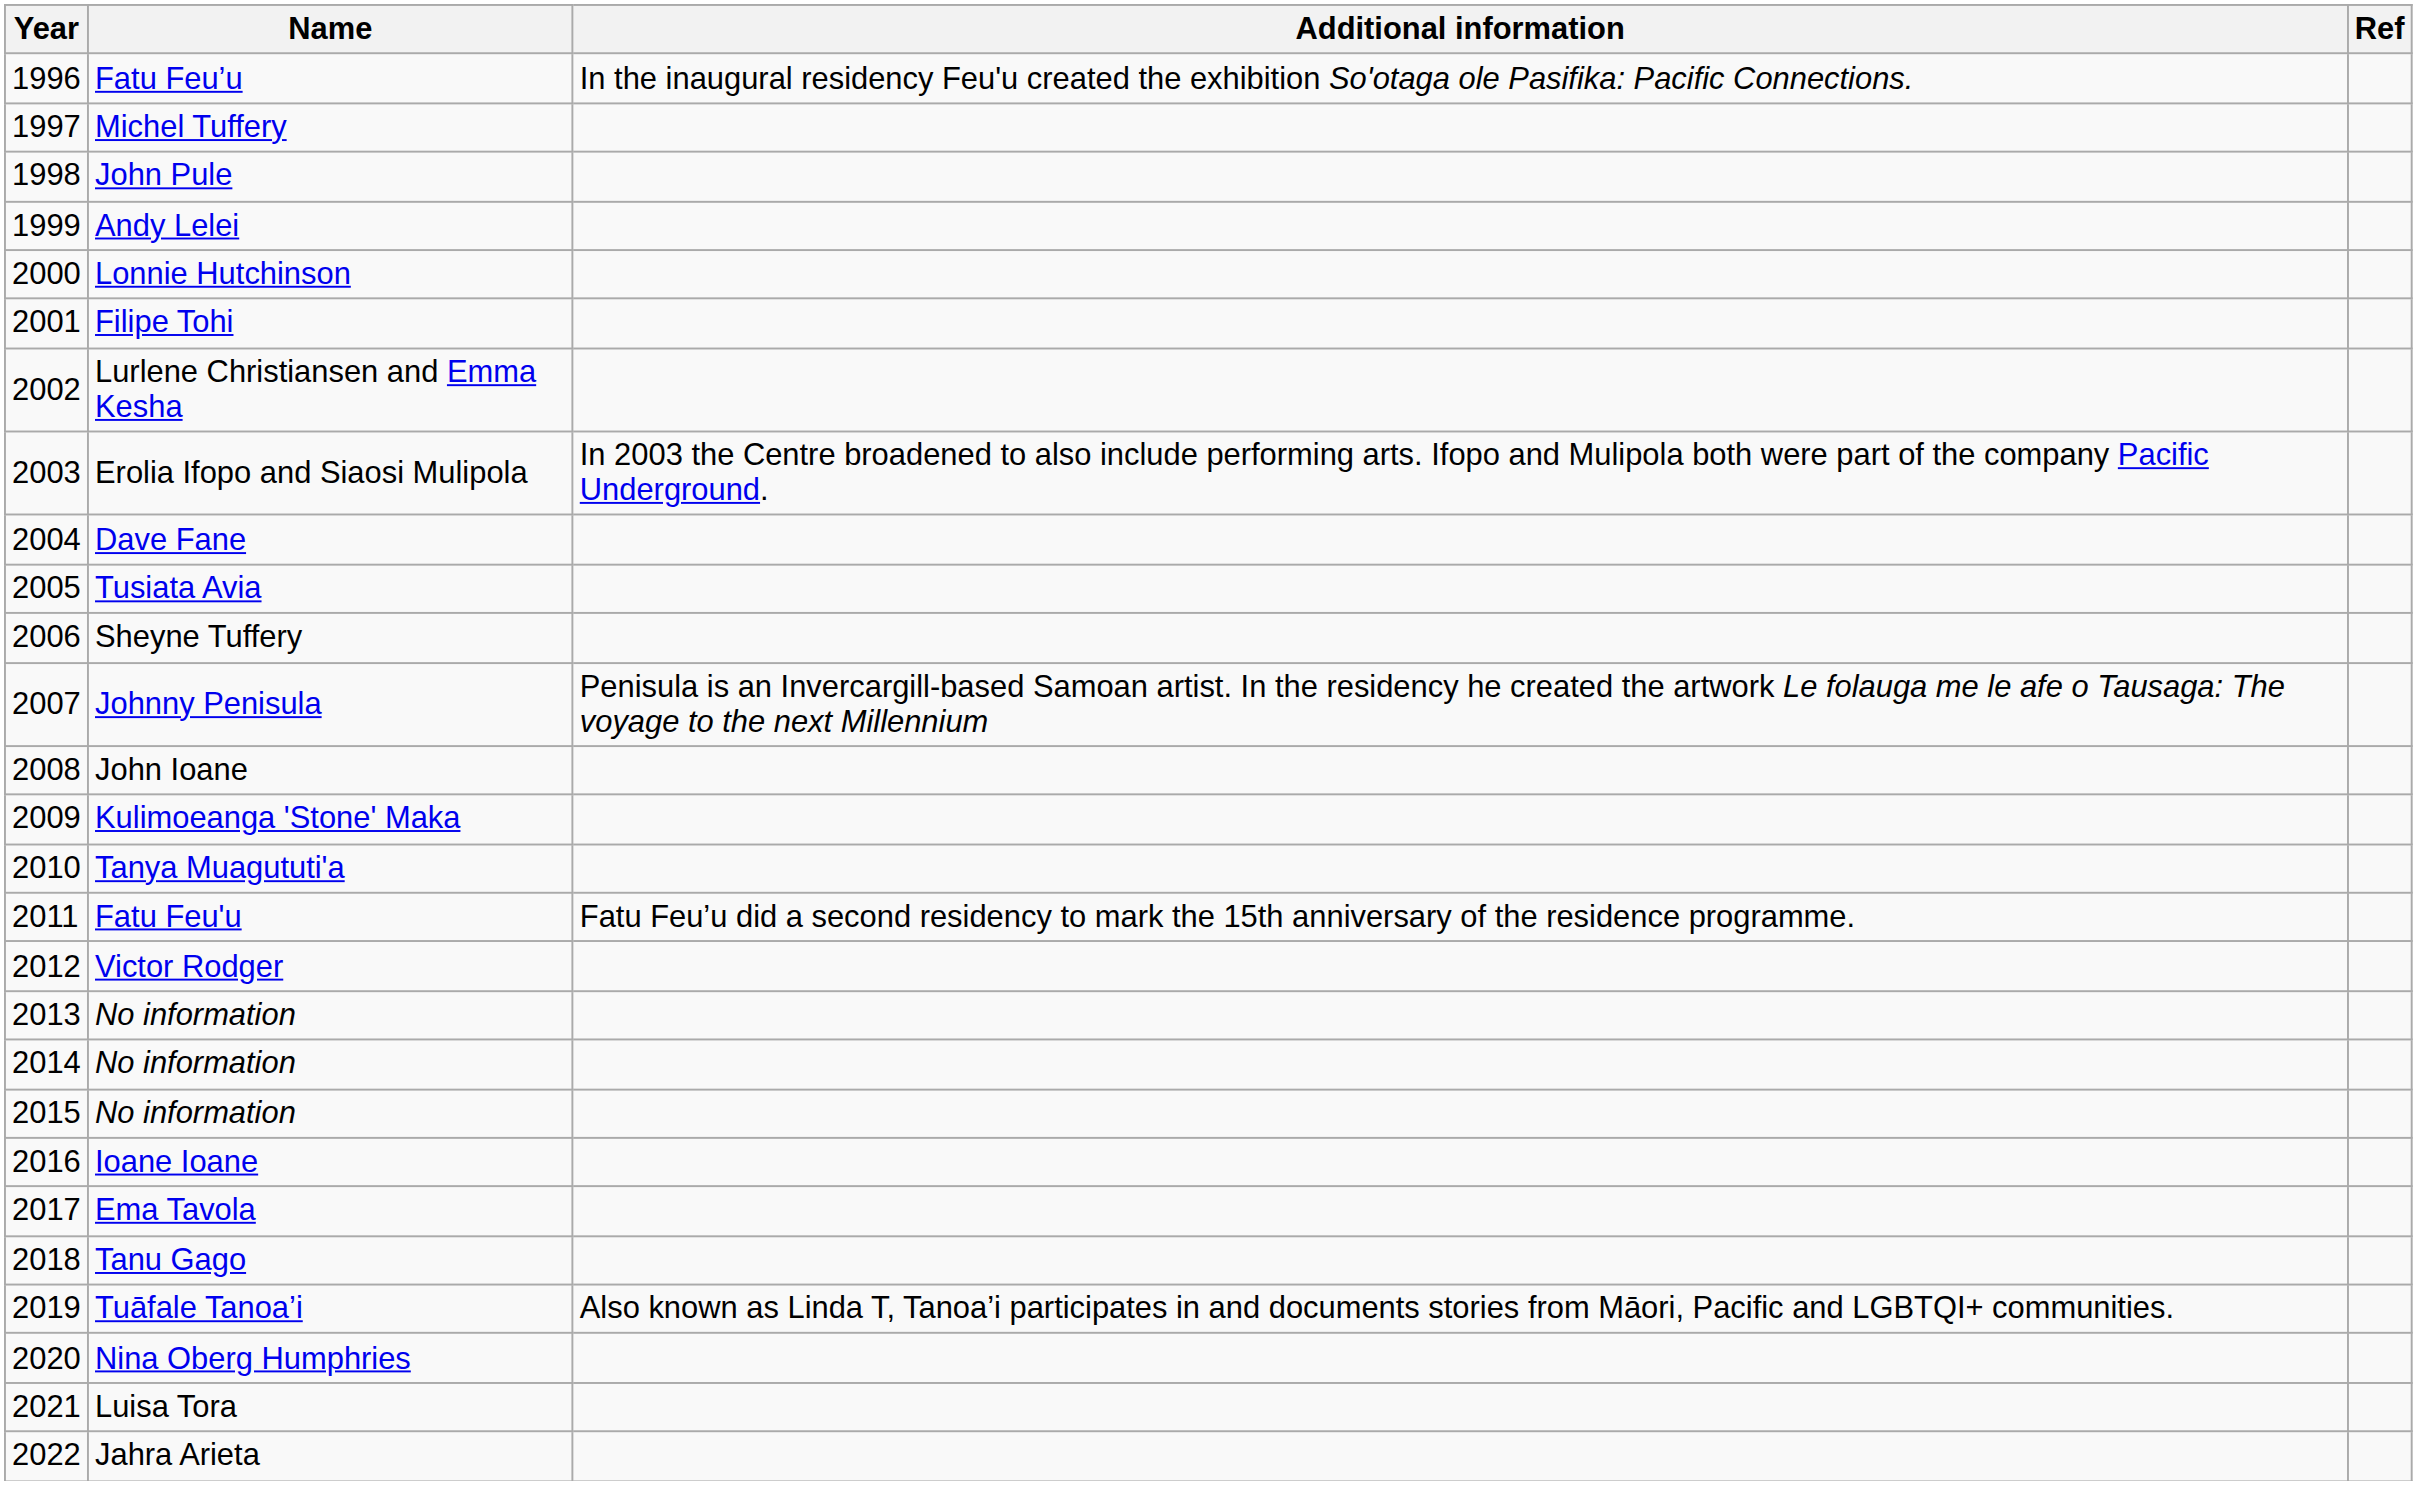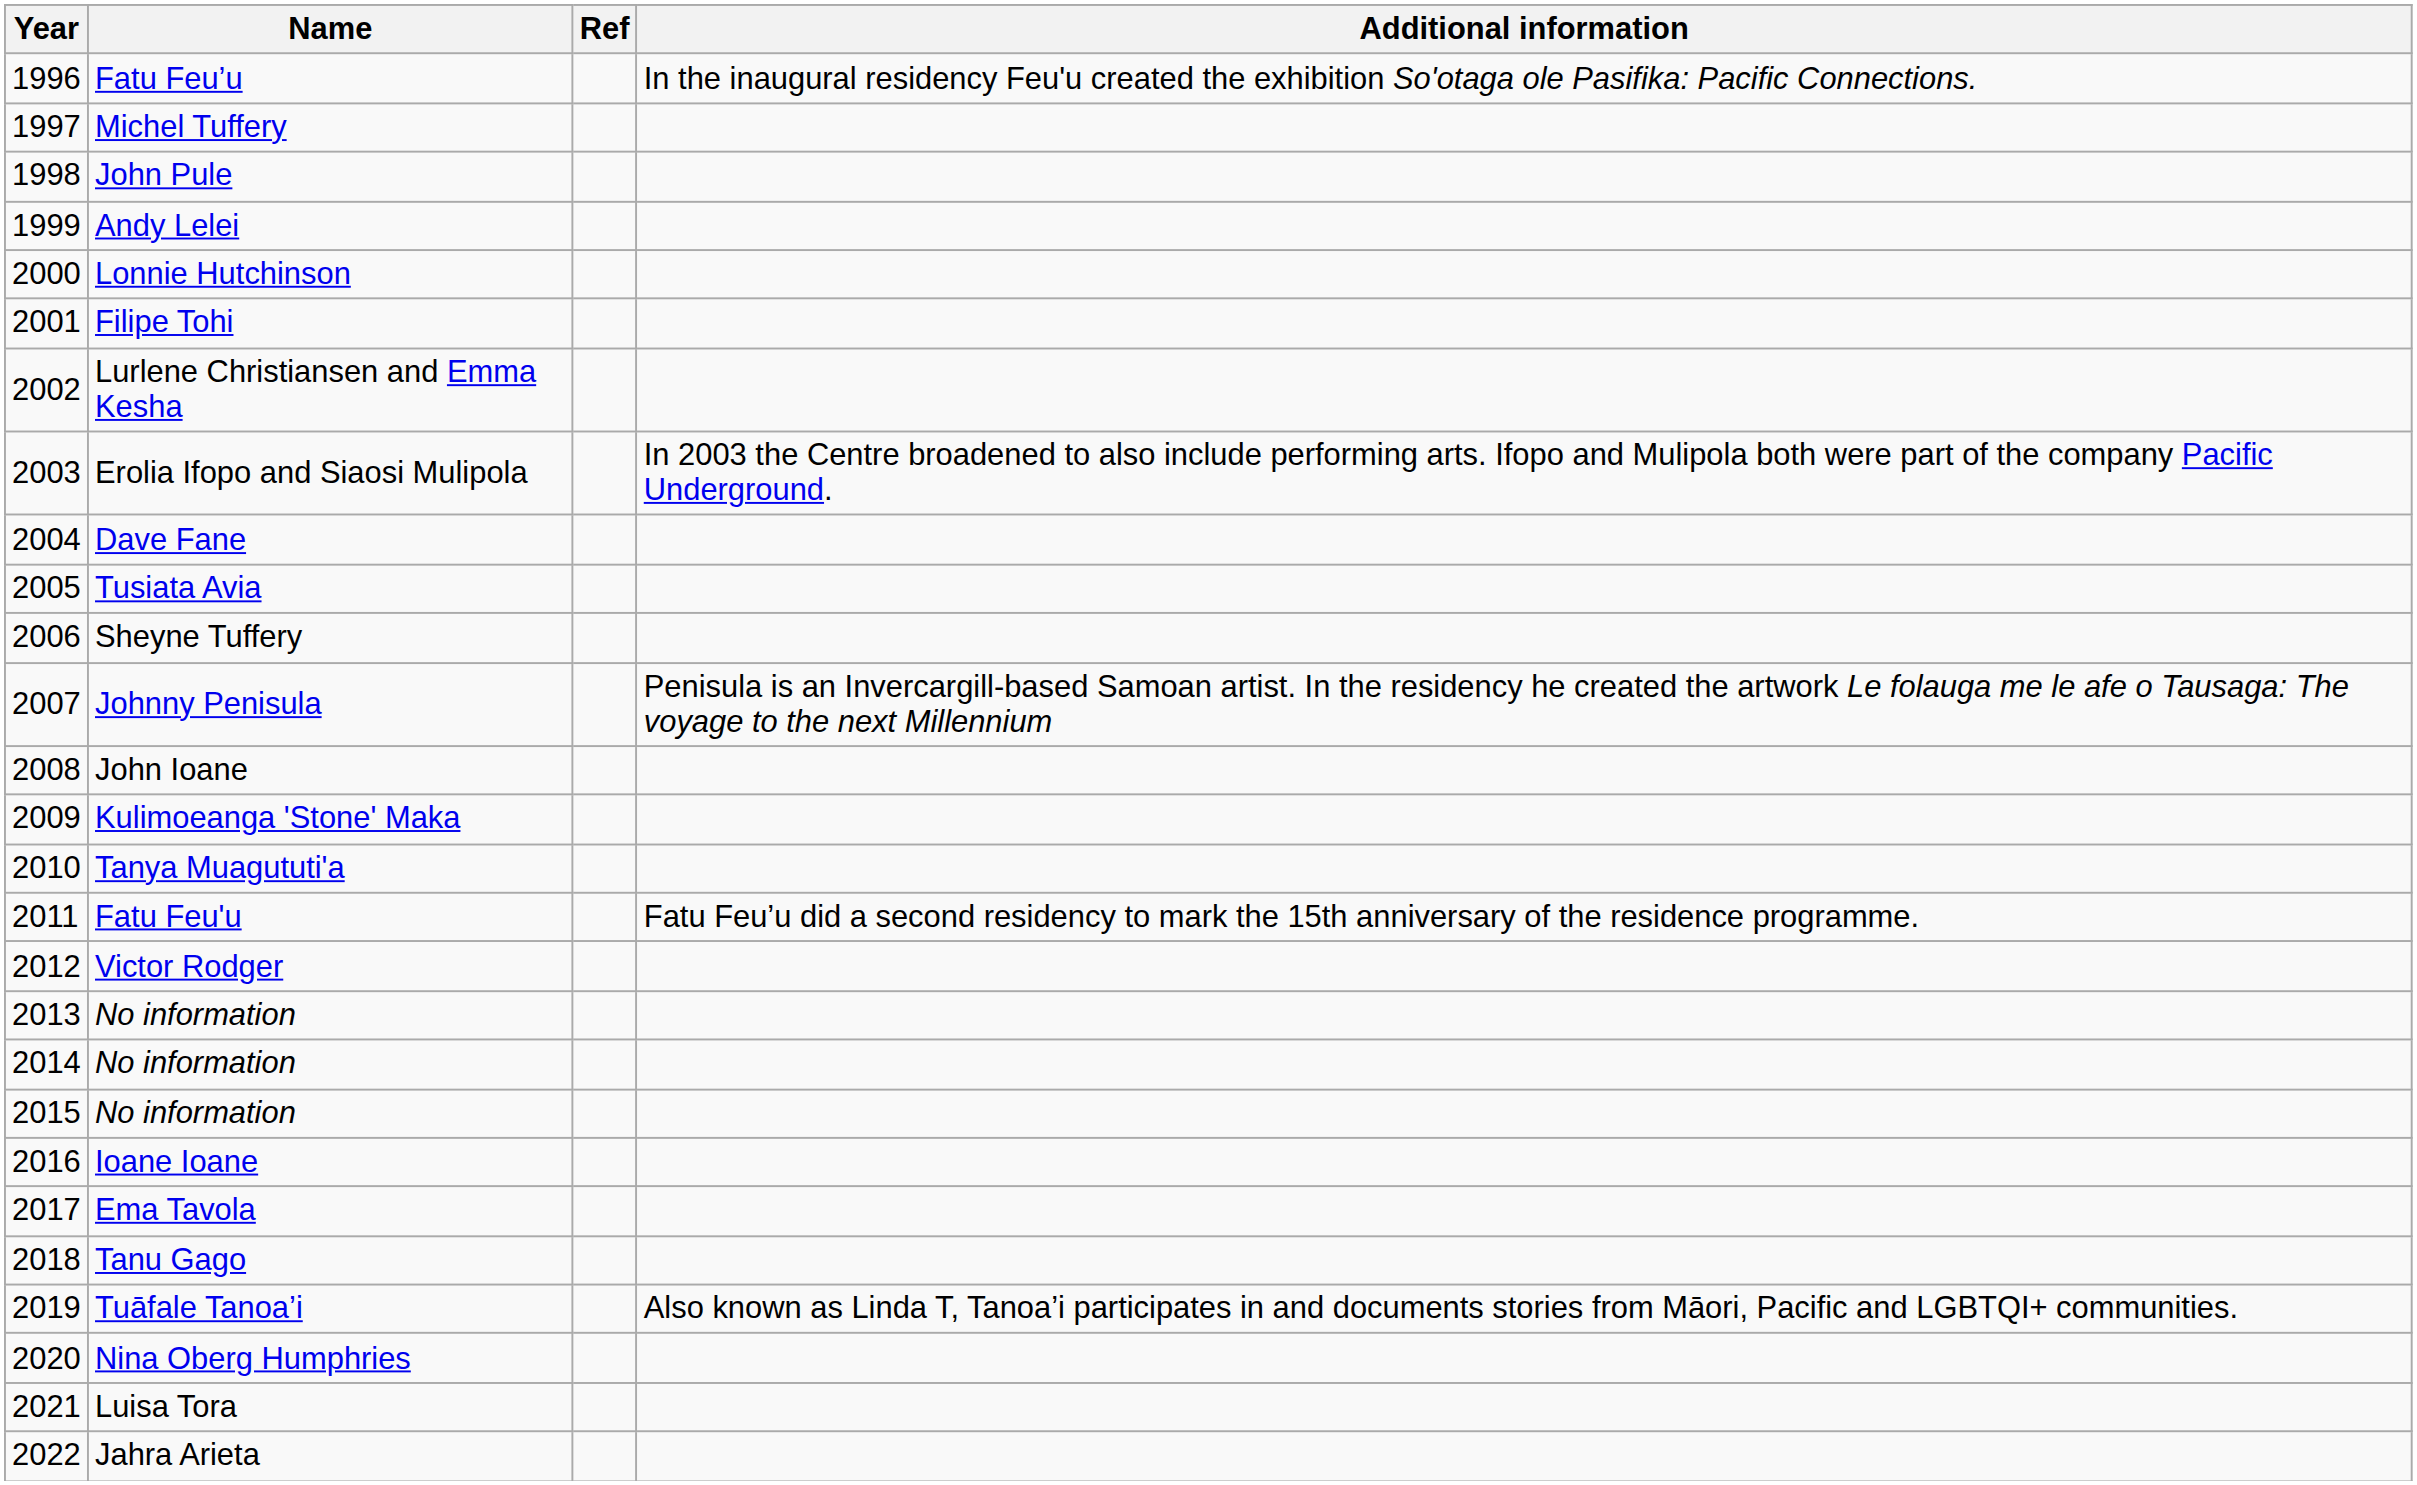 <table class="wikitable">
 <tr>
 <th>Year</th>
 <th>Name</th>
+<th>Ref</th>
 <th>Additional information</th>
-<th>Ref</th>
 </tr>
 <tr>
 <td>1996</td>
 <td><a href='#'>Fatu Feu’u</a></td>
+<td></td>
 <td>In the inaugural residency Feu'u created the exhibition <em>So'otaga ole Pasifika: Pacific Connections.</em></td>
-<td></td>
 </tr>
 <tr>
 <td>1997</td>
 <td><a href='#'>Michel Tuffery</a></td>
 <td></td>
 <td></td>
 </tr>
 <tr>
 <td>1998</td>
 <td><a href='#'>John Pule</a></td>
 <td></td>
 <td></td>
 </tr>
 <tr>
 <td>1999</td>
 <td><a href='#'>Andy Lelei</a></td>
 <td></td>
 <td></td>
 </tr>
 <tr>
 <td>2000</td>
 <td><a href='#'>Lonnie Hutchinson</a></td>
 <td></td>
 <td></td>
 </tr>
 <tr>
 <td>2001</td>
 <td><a href='#'>Filipe Tohi</a></td>
 <td></td>
 <td></td>
 </tr>
 <tr>
 <td>2002</td>
 <td>Lurlene Christiansen and <a href='#'>Emma Kesha</a></td>
 <td></td>
 <td></td>
 </tr>
 <tr>
 <td>2003</td>
 <td>Erolia Ifopo and Siaosi Mulipola</td>
+<td></td>
 <td>In 2003 the Centre broadened to also include performing arts. Ifopo and Mulipola both were part of the company <a href='#'>Pacific Underground</a>.</td>
-<td></td>
 </tr>
 <tr>
 <td>2004</td>
 <td><a href='#'>Dave Fane</a></td>
 <td></td>
 <td></td>
 </tr>
 <tr>
 <td>2005</td>
 <td><a href='#'>Tusiata Avia</a></td>
 <td></td>
 <td></td>
 </tr>
 <tr>
 <td>2006</td>
 <td>Sheyne Tuffery</td>
 <td></td>
 <td></td>
 </tr>
 <tr>
 <td>2007</td>
 <td><a href='#'>Johnny Penisula</a></td>
+<td></td>
 <td>Penisula is an Invercargill-based Samoan artist. In the residency he created the artwork <em>Le folauga me le afe o Tausaga: The voyage to the next Millennium</em></td>
-<td></td>
 </tr>
 <tr>
 <td>2008</td>
 <td>John Ioane</td>
 <td></td>
 <td></td>
 </tr>
 <tr>
 <td>2009</td>
 <td><a href='#'>Kulimoeanga 'Stone' Maka</a></td>
 <td></td>
 <td></td>
 </tr>
 <tr>
 <td>2010</td>
 <td><a href='#'>Tanya Muagututi'a</a></td>
 <td></td>
 <td></td>
 </tr>
 <tr>
 <td>2011</td>
 <td><a href='#'>Fatu Feu'u</a></td>
+<td></td>
 <td>Fatu Feu’u did a second residency to mark the 15th anniversary of the residence programme.</td>
-<td></td>
 </tr>
 <tr>
 <td>2012</td>
 <td><a href='#'>Victor Rodger</a></td>
 <td></td>
 <td></td>
 </tr>
 <tr>
 <td>2013</td>
 <td><em>No information</em></td>
 <td></td>
 <td></td>
 </tr>
 <tr>
 <td>2014</td>
 <td><em>No information</em></td>
 <td></td>
 <td></td>
 </tr>
 <tr>
 <td>2015</td>
 <td><em>No information</em></td>
 <td></td>
 <td></td>
 </tr>
 <tr>
 <td>2016</td>
 <td><a href='#'>Ioane Ioane</a></td>
 <td></td>
 <td></td>
 </tr>
 <tr>
 <td>2017</td>
 <td><a href='#'>Ema Tavola</a></td>
 <td></td>
 <td></td>
 </tr>
 <tr>
 <td>2018</td>
 <td><a href='#'>Tanu Gago</a></td>
 <td></td>
 <td></td>
 </tr>
 <tr>
 <td>2019</td>
 <td><a href='#'>Tuāfale Tanoa’i</a></td>
+<td></td>
 <td>Also known as Linda T, Tanoa’i participates in and documents stories from Māori, Pacific and LGBTQI+ communities.</td>
-<td></td>
 </tr>
 <tr>
 <td>2020</td>
 <td><a href='#'>Nina Oberg Humphries</a></td>
 <td></td>
 <td></td>
 </tr>
 <tr>
 <td>2021</td>
 <td>Luisa Tora</td>
 <td></td>
 <td></td>
 </tr>
 <tr>
 <td>2022</td>
 <td>Jahra Arieta</td>
 <td></td>
 <td></td>
 </tr>
 </table>
